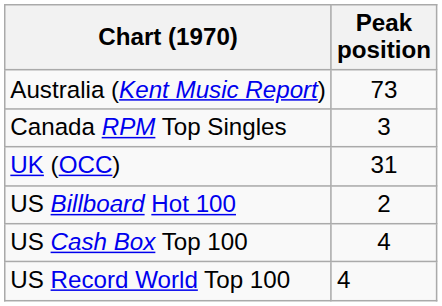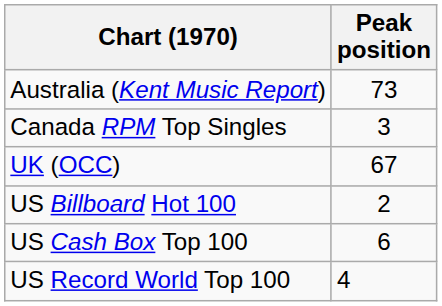 <table class="wikitable sortable">
 <tr>
 <th>Chart (1970)</th>
 <th>Peak<br>position</th>
 </tr>
 <tr>
 <td>Australia (<em><a href='#'>Kent Music Report</a></em>)</td>
 <td style="text-align:center;">73</td>
 </tr>
 <tr>
 <td>Canada <em><a href='#'>RPM</a></em> Top Singles</td>
 <td style="text-align:center;">3</td>
 </tr>
 <tr>
 <td><a href='#'>UK</a> (<a href='#'>OCC</a>)</td>
-<td style="text-align:center;">31</td>
+<td style="text-align:center;">67</td>
 </tr>
 <tr>
 <td>US <em><a href='#'>Billboard</a></em> <a href='#'>Hot 100</a></td>
 <td style="text-align:center;">2</td>
 </tr>
 <tr>
 <td>US <a href='#'><em>Cash Box</em></a> Top 100</td>
-<td align="center">4</td>
+<td align="center">6</td>
 </tr>
 <tr>
 <td>US <a href='#'>Record World</a> Top 100</td>
 <td align-"center">4</td>
 </tr>
 </table>
